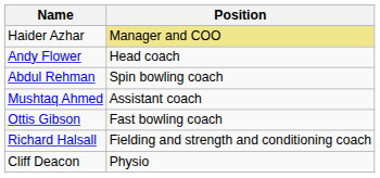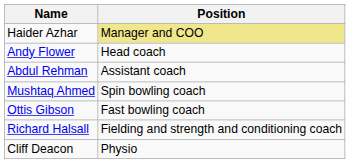 <table class="wikitable">
 <tr>
 <th>Name</th>
 <th>Position</th>
 </tr>
 <tr>
 <td>Haider Azhar</td>
 <td style="background: khaki;">Manager and COO</td>
 </tr>
 <tr>
 <td><a href='#'>Andy Flower</a></td>
 <td>Head coach</td>
 </tr>
 <tr>
 <td><a href='#'>Abdul Rehman</a></td>
-<td>Spin bowling coach</td>
+<td>Assistant coach</td>
 </tr>
 <tr>
 <td><a href='#'>Mushtaq Ahmed</a></td>
-<td>Assistant coach</td>
+<td>Spin bowling coach</td>
 </tr>
 <tr>
 <td><a href='#'>Ottis Gibson</a></td>
 <td>Fast bowling coach</td>
 </tr>
 <tr>
 <td><a href='#'>Richard Halsall</a></td>
 <td>Fielding and strength and conditioning coach</td>
 </tr>
 <tr>
 <td>Cliff Deacon</td>
 <td>Physio</td>
 </tr>
 </table>
